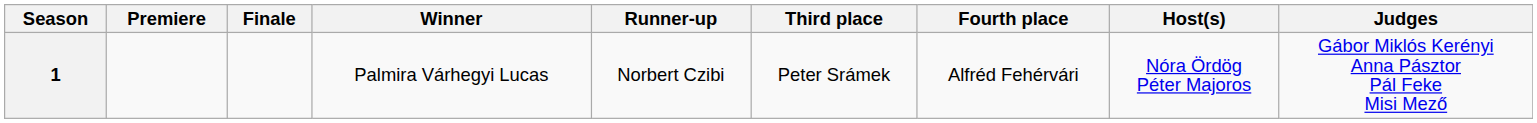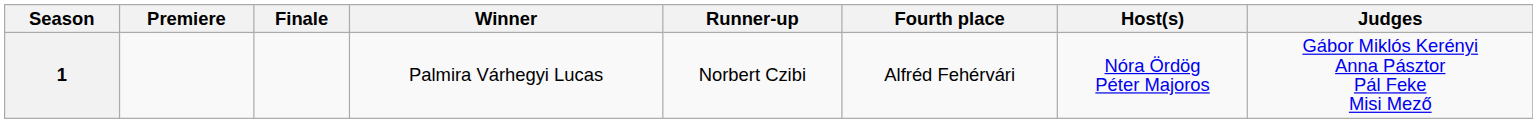 <table class="wikitable" style="text-align:center; font-size:95%; line-height:16px; width:100%;">
 <tr>
 <th scope="col">Season</th>
 <th scope="col">Premiere</th>
 <th scope="col">Finale</th>
 <th scope="col">Winner</th>
 <th scope="col">Runner-up</th>
-<th scope="col">Third place</th>
 <th scope="col">Fourth place</th>
 <th scope="col">Host(s)</th>
 <th scope="col">Judges</th>
 </tr>
 <tr>
 <th scope="row">1</th>
 <td></td>
 <td></td>
 <td>Palmira Várhegyi Lucas</td>
 <td>Norbert Czibi</td>
-<td>Peter Srámek</td>
 <td>Alfréd Fehérvári</td>
 <td><a href='#'>Nóra Ördög</a><br><a href='#'>Péter Majoros</a></td>
 <td><a href='#'>Gábor Miklós Kerényi</a><br><a href='#'>Anna Pásztor</a><br><a href='#'>Pál Feke</a><br><a href='#'>Misi Mező</a></td>
 </tr>
 </table>
